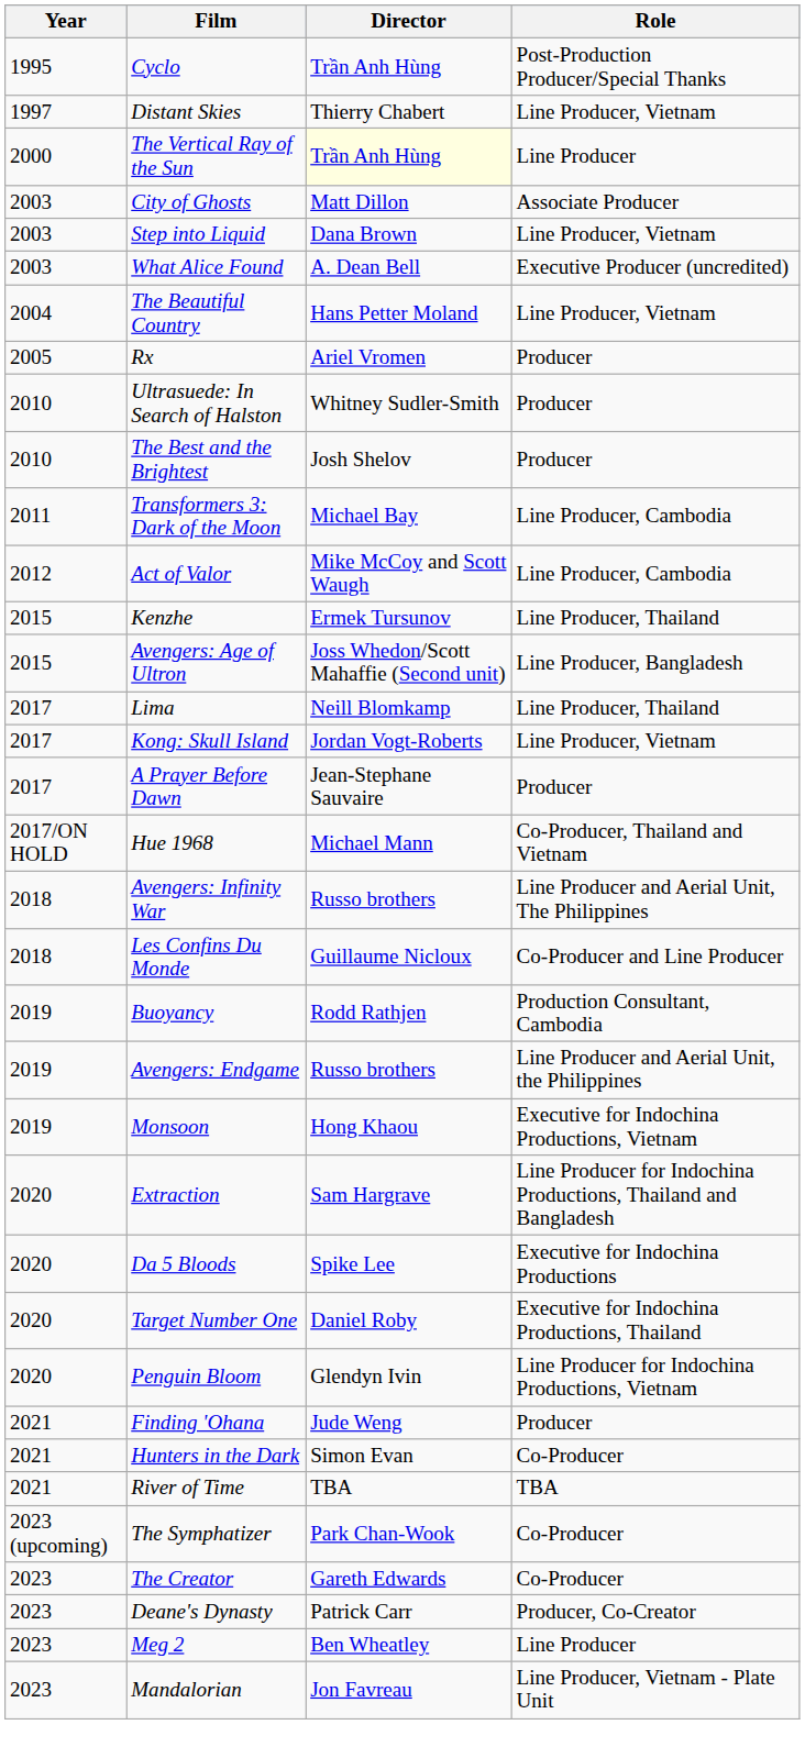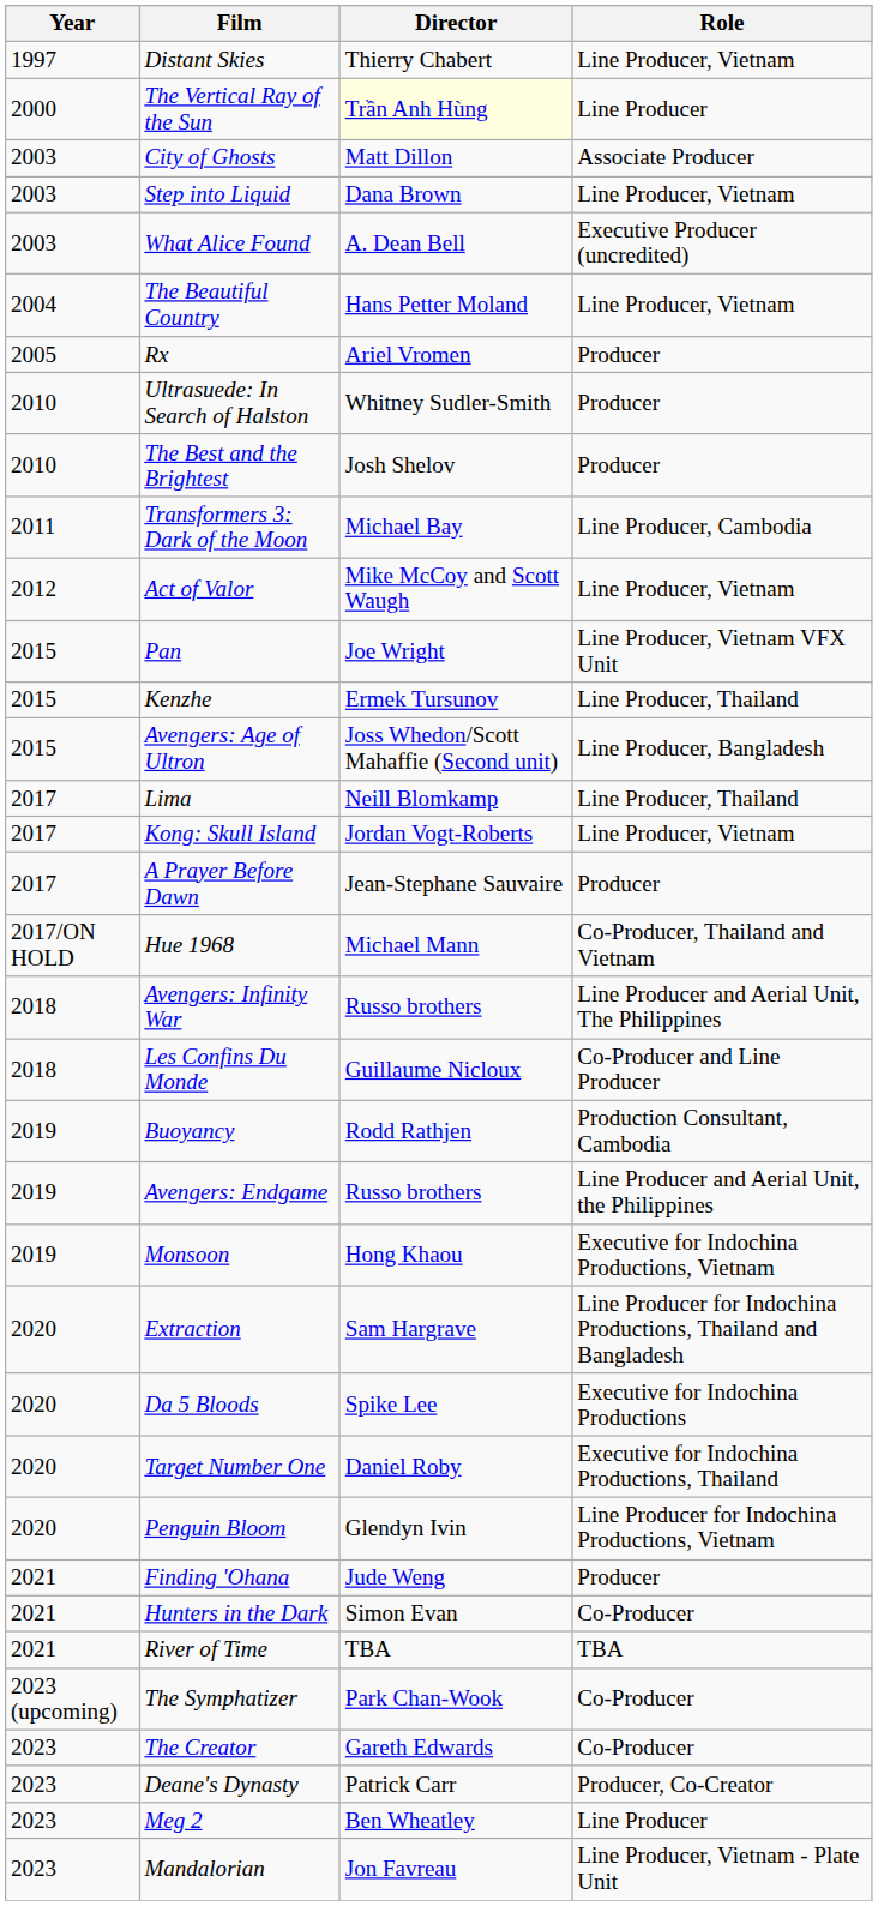 <table class="wikitable sortable">
 <tr style="background:#b0c4de; text-align:center;">
 <th>Year</th>
 <th>Film</th>
 <th>Director</th>
 <th>Role</th>
-</tr>
-<tr>
-<td>1995</td>
-<td><em><a href='#'>Cyclo</a></em></td>
-<td><a href='#'>Trần Anh Hùng</a></td>
-<td>Post-Production Producer/Special Thanks</td>
 </tr>
 <tr>
 <td>1997</td>
 <td><em>Distant Skies</em></td>
 <td>Thierry Chabert</td>
 <td>Line Producer, Vietnam</td>
 </tr>
 <tr>
 <td>2000</td>
 <td><em><a href='#'>The Vertical Ray of the Sun</a></em></td>
 <td style="background: lightyellow;"><a href='#'>Trần Anh Hùng</a></td>
 <td>Line Producer</td>
 </tr>
 <tr>
 <td>2003</td>
 <td><em><a href='#'>City of Ghosts</a></em></td>
 <td><a href='#'>Matt Dillon</a></td>
 <td>Associate Producer</td>
 </tr>
 <tr>
 <td>2003</td>
 <td><em><a href='#'>Step into Liquid</a></em></td>
 <td><a href='#'>Dana Brown</a></td>
 <td>Line Producer, Vietnam</td>
 </tr>
 <tr>
 <td>2003</td>
 <td><em><a href='#'>What Alice Found</a></em></td>
 <td><a href='#'>A. Dean Bell</a></td>
 <td>Executive Producer (uncredited)</td>
 </tr>
 <tr>
 <td>2004</td>
 <td><em><a href='#'>The Beautiful Country</a></em></td>
 <td><a href='#'>Hans Petter Moland</a></td>
 <td>Line Producer, Vietnam</td>
 </tr>
 <tr>
 <td>2005</td>
 <td><em>Rx</em></td>
 <td><a href='#'>Ariel Vromen</a></td>
 <td>Producer</td>
 </tr>
 <tr>
 <td>2010</td>
 <td><em>Ultrasuede: In Search of Halston</em></td>
 <td>Whitney Sudler-Smith</td>
 <td>Producer</td>
 </tr>
 <tr>
 <td>2010</td>
 <td><em><a href='#'>The Best and the Brightest</a></em></td>
 <td>Josh Shelov</td>
 <td>Producer</td>
 </tr>
 <tr>
 <td>2011</td>
 <td><em><a href='#'>Transformers 3: Dark of the Moon</a></em></td>
 <td><a href='#'>Michael Bay</a></td>
 <td>Line Producer, Cambodia</td>
 </tr>
 <tr>
 <td>2012</td>
 <td><em><a href='#'>Act of Valor</a></em></td>
 <td><a href='#'>Mike McCoy</a> and <a href='#'>Scott Waugh</a></td>
-<td>Line Producer, Cambodia</td>
+<td>Line Producer, Vietnam</td>
+</tr>
+<tr>
+<td>2015</td>
+<td><em><a href='#'>Pan</a></em></td>
+<td><a href='#'>Joe Wright</a></td>
+<td>Line Producer, Vietnam VFX Unit</td>
 </tr>
 <tr>
 <td>2015</td>
 <td><em>Kenzhe</em></td>
 <td><a href='#'>Ermek Tursunov</a></td>
 <td>Line Producer, Thailand</td>
 </tr>
 <tr>
 <td>2015</td>
 <td><em><a href='#'>Avengers: Age of Ultron</a></em></td>
 <td><a href='#'>Joss Whedon</a>/Scott Mahaffie (<a href='#'>Second unit</a>)</td>
 <td>Line Producer, Bangladesh</td>
 </tr>
 <tr>
 <td>2017</td>
 <td><em>Lima</em></td>
 <td><a href='#'>Neill Blomkamp</a></td>
 <td>Line Producer, Thailand</td>
 </tr>
 <tr>
 <td>2017</td>
 <td><em><a href='#'>Kong: Skull Island</a></em></td>
 <td><a href='#'>Jordan Vogt-Roberts</a></td>
 <td>Line Producer, Vietnam</td>
 </tr>
 <tr>
 <td>2017</td>
 <td><em><a href='#'>A Prayer Before Dawn</a></em></td>
 <td>Jean-Stephane Sauvaire</td>
 <td>Producer</td>
 </tr>
 <tr>
 <td>2017/ON HOLD</td>
 <td><em>Hue 1968</em></td>
 <td><a href='#'>Michael Mann</a></td>
 <td>Co-Producer, Thailand and Vietnam</td>
 </tr>
 <tr>
 <td>2018</td>
 <td><em><a href='#'>Avengers: Infinity War</a></em></td>
 <td><a href='#'>Russo brothers</a></td>
 <td>Line Producer and Aerial Unit, The Philippines</td>
 </tr>
 <tr>
 <td>2018</td>
 <td><em><a href='#'>Les Confins Du Monde</a></em></td>
 <td><a href='#'>Guillaume Nicloux</a></td>
 <td>Co-Producer and Line Producer</td>
 </tr>
 <tr>
 <td>2019</td>
 <td><em><a href='#'>Buoyancy</a></em></td>
 <td><a href='#'>Rodd Rathjen</a></td>
 <td>Production Consultant, Cambodia</td>
 </tr>
 <tr>
 <td>2019</td>
 <td><em><a href='#'>Avengers: Endgame</a></em></td>
 <td><a href='#'>Russo brothers</a></td>
 <td>Line Producer and Aerial Unit, the Philippines</td>
 </tr>
 <tr>
 <td>2019</td>
 <td><em><a href='#'>Monsoon</a></em></td>
 <td><a href='#'>Hong Khaou</a></td>
 <td>Executive for Indochina Productions, Vietnam</td>
 </tr>
 <tr>
 <td>2020</td>
 <td><em><a href='#'>Extraction</a></em></td>
 <td><a href='#'>Sam Hargrave</a></td>
 <td>Line Producer for Indochina Productions, Thailand and Bangladesh</td>
 </tr>
 <tr>
 <td>2020</td>
 <td><em><a href='#'>Da 5 Bloods</a></em></td>
 <td><a href='#'>Spike Lee</a></td>
 <td>Executive for Indochina Productions</td>
 </tr>
 <tr>
 <td>2020</td>
 <td><em><a href='#'>Target Number One</a></em></td>
 <td><a href='#'>Daniel Roby</a></td>
 <td>Executive for Indochina Productions, Thailand</td>
 </tr>
 <tr>
 <td>2020</td>
 <td><em><a href='#'>Penguin Bloom</a></em></td>
 <td>Glendyn Ivin</td>
 <td>Line Producer for Indochina Productions, Vietnam</td>
 </tr>
 <tr>
 <td>2021</td>
 <td><em><a href='#'>Finding 'Ohana</a></em></td>
 <td><a href='#'>Jude Weng</a></td>
 <td>Producer</td>
 </tr>
 <tr>
 <td>2021</td>
 <td><em><a href='#'>Hunters in the Dark</a></em></td>
 <td>Simon Evan</td>
 <td>Co-Producer</td>
 </tr>
 <tr>
 <td>2021</td>
 <td><em>River of Time</em></td>
 <td>TBA</td>
 <td>TBA</td>
 </tr>
 <tr>
 <td>2023<br>(upcoming)</td>
 <td><em>The Symphatizer</em></td>
 <td><a href='#'>Park Chan-Wook</a></td>
 <td>Co-Producer</td>
 </tr>
 <tr>
 <td>2023</td>
 <td><a href='#'><em>The Creator</em></a></td>
 <td><a href='#'>Gareth Edwards</a></td>
 <td>Co-Producer</td>
 </tr>
 <tr>
 <td>2023</td>
 <td><em>Deane's Dynasty</em></td>
 <td>Patrick Carr</td>
 <td>Producer, Co-Creator</td>
 </tr>
 <tr>
 <td>2023</td>
 <td><a href='#'><em>Meg 2</em></a></td>
 <td><a href='#'>Ben Wheatley</a></td>
 <td>Line Producer</td>
 </tr>
 <tr>
 <td>2023</td>
 <td><em>Mandalorian</em></td>
 <td><a href='#'>Jon Favreau</a></td>
 <td>Line Producer, Vietnam - Plate Unit</td>
 </tr>
 </table>
